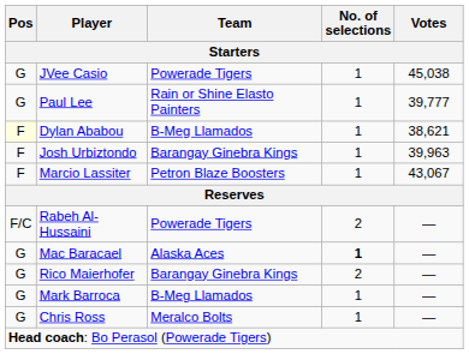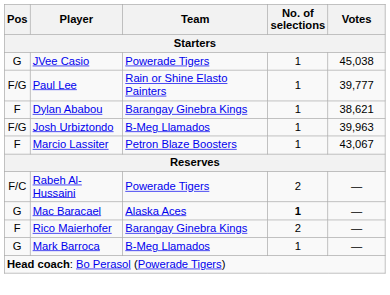 <table class="wikitable" style="text-align:center">
 <tr>
 <th scope="col" width="25px">Pos</th>
 <th scope="col" width="125px">Player</th>
 <th scope="col" width="200px">Team</th>
 <th scope="col" width="75px">No. of selections</th>
 <th scope="col" width="75px">Votes</th>
 </tr>
 <tr>
 <th scope="col" colspan="5">Starters</th>
 </tr>
 <tr>
 <td>G</td>
 <td style="text-align:left"><a href='#'>JVee Casio</a></td>
 <td style="text-align:left"><a href='#'>Powerade Tigers</a></td>
 <td>1</td>
 <td>45,038</td>
 </tr>
 <tr>
-<td>G</td>
+<td>F/G</td>
 <td style="text-align:left"><a href='#'>Paul Lee</a></td>
 <td style="text-align:left"><a href='#'>Rain or Shine Elasto Painters</a></td>
 <td>1</td>
 <td>39,777</td>
 </tr>
 <tr>
-<td style="background: lightyellow;">F</td>
+<td>F</td>
 <td style="text-align:left"><a href='#'>Dylan Ababou</a></td>
-<td style="text-align:left"><a href='#'>B-Meg Llamados</a></td>
+<td style="text-align:left"><a href='#'>Barangay Ginebra Kings</a></td>
 <td>1</td>
 <td>38,621</td>
 </tr>
 <tr>
-<td>F</td>
+<td>F/G</td>
 <td style="text-align:left"><a href='#'>Josh Urbiztondo</a></td>
-<td style="text-align:left"><a href='#'>Barangay Ginebra Kings</a></td>
+<td style="text-align:left"><a href='#'>B-Meg Llamados</a></td>
 <td>1</td>
 <td>39,963</td>
 </tr>
 <tr>
 <td>F</td>
 <td style="text-align:left"><a href='#'>Marcio Lassiter</a></td>
 <td style="text-align:left"><a href='#'>Petron Blaze Boosters</a></td>
 <td>1</td>
 <td>43,067</td>
 </tr>
 <tr>
 <th scope="col" colspan="5">Reserves</th>
 </tr>
 <tr>
 <td>F/C</td>
 <td style="text-align:left"><a href='#'>Rabeh Al-Hussaini</a></td>
 <td style="text-align:left"><a href='#'>Powerade Tigers</a></td>
 <td>2</td>
 <td>—</td>
 </tr>
 <tr>
 <td>G</td>
 <td style="text-align:left"><a href='#'>Mac Baracael</a></td>
 <td style="text-align:left"><a href='#'>Alaska Aces</a></td>
 <td><strong>1</strong></td>
 <td>—</td>
 </tr>
 <tr>
-<td>G</td>
+<td>F</td>
 <td style="text-align:left"><a href='#'>Rico Maierhofer</a></td>
 <td style="text-align:left"><a href='#'>Barangay Ginebra Kings</a></td>
 <td>2</td>
 <td>—</td>
 </tr>
 <tr>
 <td>G</td>
 <td style="text-align:left"><a href='#'>Mark Barroca</a></td>
 <td style="text-align:left"><a href='#'>B-Meg Llamados</a></td>
 <td>1</td>
 <td>—</td>
 </tr>
 <tr>
-<td>G</td>
-<td style="text-align:left"><a href='#'>Chris Ross</a></td>
-<td style="text-align:left"><a href='#'>Meralco Bolts</a></td>
-<td>1</td>
-<td>—</td>
-</tr>
-<tr>
 <td style="text-align:left" colspan="5"><strong>Head coach</strong>: <a href='#'>Bo Perasol</a> (<a href='#'>Powerade Tigers</a>)</td>
 </tr>
 </table>
